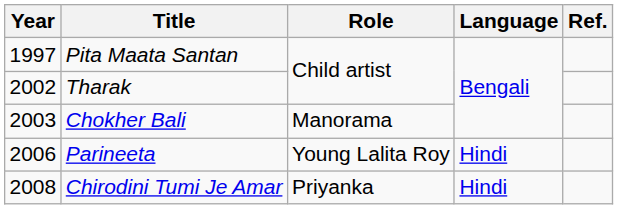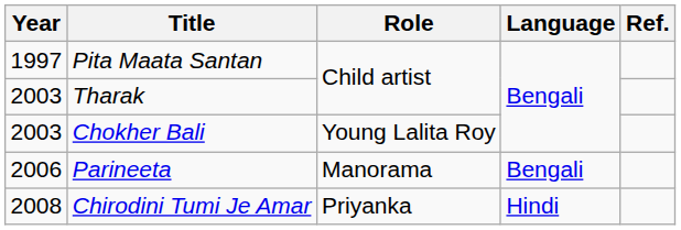 <table class="wikitable sortable">
 <tr>
 <th>Year</th>
 <th>Title</th>
 <th>Role</th>
 <th>Language</th>
 <th>Ref.</th>
 </tr>
 <tr>
 <td>1997</td>
 <td><em>Pita Maata Santan</em></td>
 <td rowspan="2">Child artist</td>
 <td rowspan="3"><a href='#'>Bengali</a></td>
 <td></td>
 </tr>
 <tr>
-<td>2002</td>
+<td>2003</td>
 <td><em>Tharak</em></td>
 <td></td>
 </tr>
 <tr>
 <td>2003</td>
 <td><em><a href='#'>Chokher Bali</a></em></td>
-<td>Manorama</td>
+<td>Young Lalita Roy</td>
 <td></td>
 </tr>
 <tr>
 <td>2006</td>
 <td><em><a href='#'>Parineeta</a></em></td>
-<td>Young Lalita Roy</td>
-<td><a href='#'>Hindi</a></td>
+<td>Manorama</td>
+<td><a href='#'>Bengali</a></td>
 <td></td>
 </tr>
 <tr>
 <td>2008</td>
 <td><em><a href='#'>Chirodini Tumi Je Amar</a></em></td>
 <td>Priyanka</td>
 <td><a href='#'>Hindi</a></td>
 <td></td>
 </tr>
 </table>
